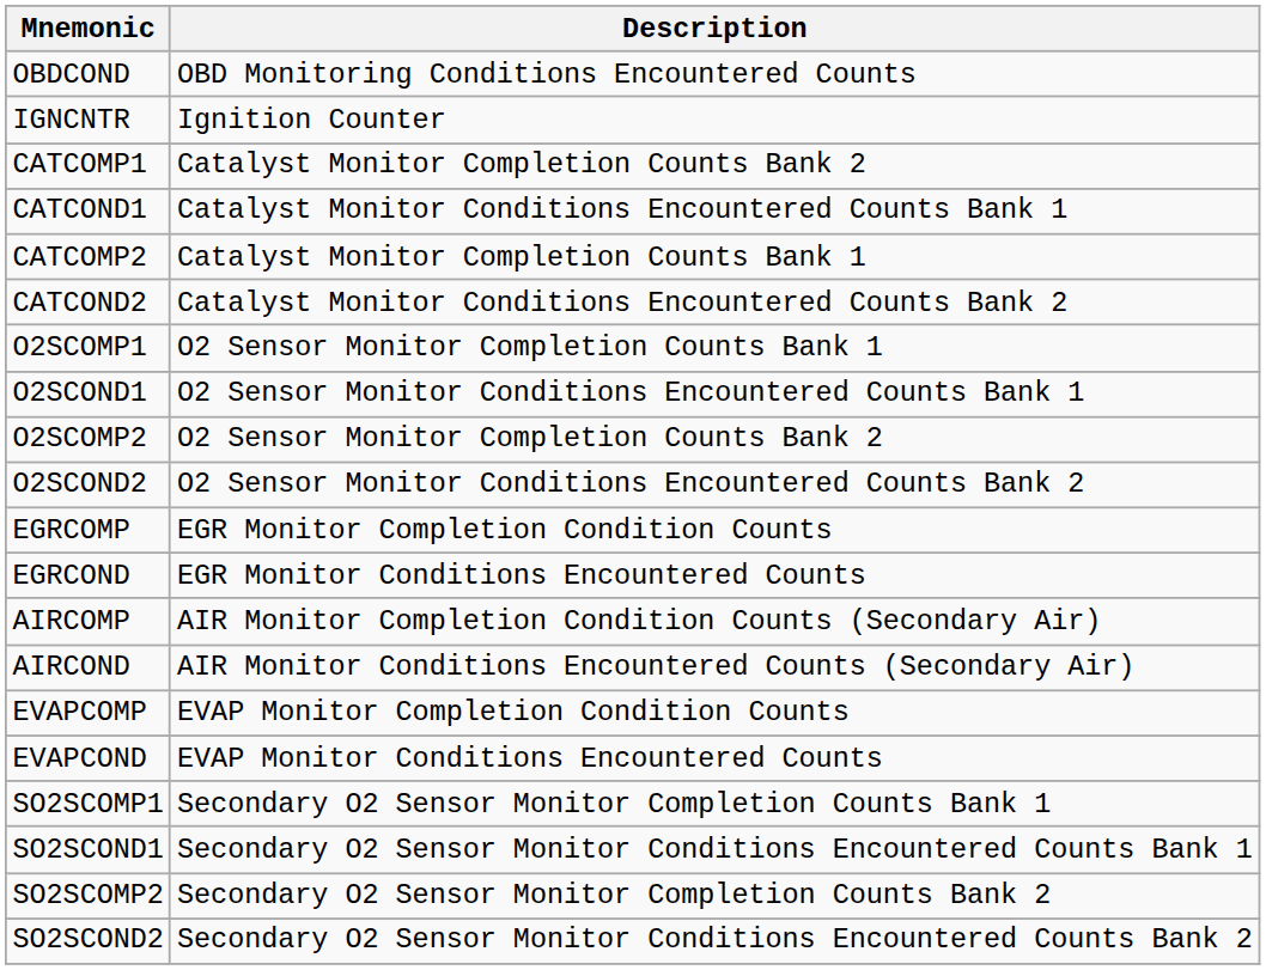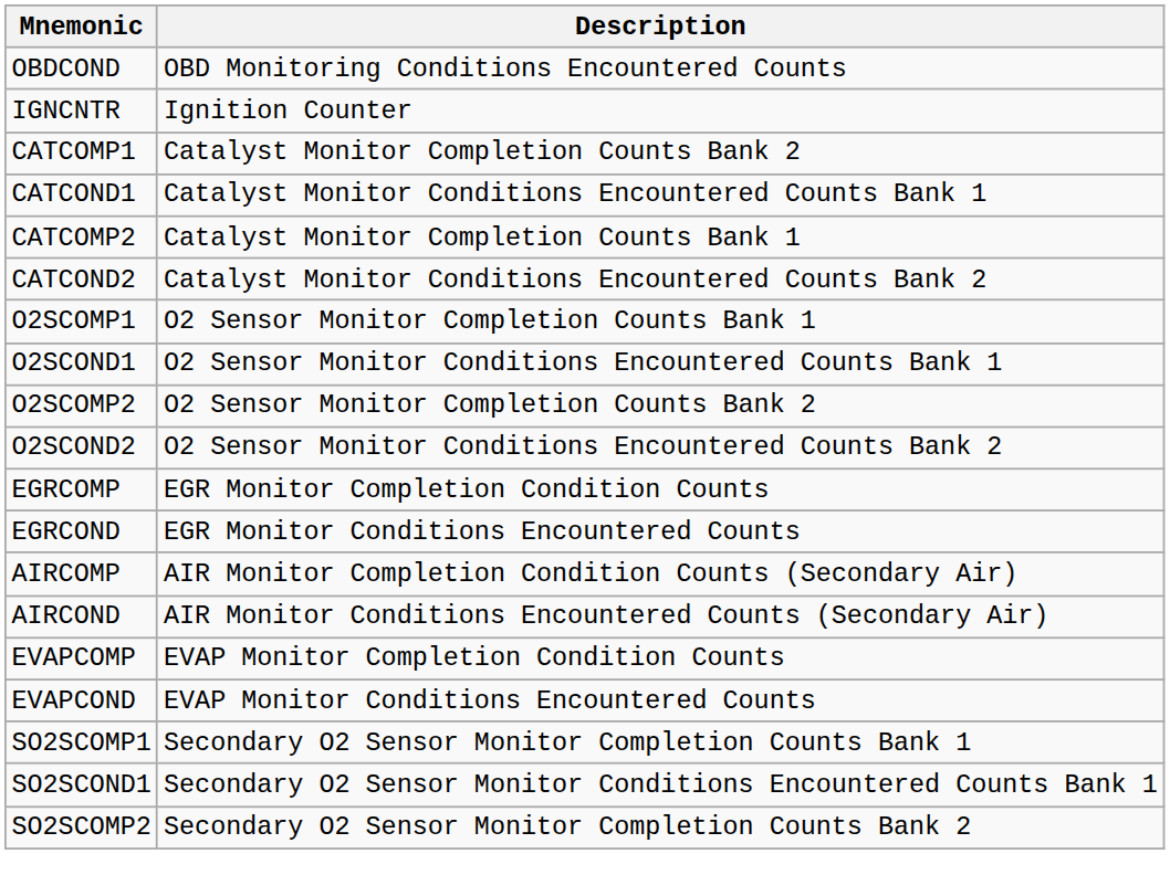 <table class="wikitable">
 <tr>
 <th>Mnemonic</th>
 <th>Description</th>
 </tr>
 <tr>
 <td>OBDCOND</td>
 <td>OBD Monitoring Conditions Encountered Counts</td>
 </tr>
 <tr>
 <td>IGNCNTR</td>
 <td>Ignition Counter</td>
 </tr>
 <tr>
 <td>CATCOMP1</td>
 <td>Catalyst Monitor Completion Counts Bank 2</td>
 </tr>
 <tr>
 <td>CATCOND1</td>
 <td>Catalyst Monitor Conditions Encountered Counts Bank 1</td>
 </tr>
 <tr>
 <td>CATCOMP2</td>
 <td>Catalyst Monitor Completion Counts Bank 1</td>
 </tr>
 <tr>
 <td>CATCOND2</td>
 <td>Catalyst Monitor Conditions Encountered Counts Bank 2</td>
 </tr>
 <tr>
 <td>O2SCOMP1</td>
 <td>O2 Sensor Monitor Completion Counts Bank 1</td>
 </tr>
 <tr>
 <td>O2SCOND1</td>
 <td>O2 Sensor Monitor Conditions Encountered Counts Bank 1</td>
 </tr>
 <tr>
 <td>O2SCOMP2</td>
 <td>O2 Sensor Monitor Completion Counts Bank 2</td>
 </tr>
 <tr>
 <td>O2SCOND2</td>
 <td>O2 Sensor Monitor Conditions Encountered Counts Bank 2</td>
 </tr>
 <tr>
 <td>EGRCOMP</td>
 <td>EGR Monitor Completion Condition Counts</td>
 </tr>
 <tr>
 <td>EGRCOND</td>
 <td>EGR Monitor Conditions Encountered Counts</td>
 </tr>
 <tr>
 <td>AIRCOMP</td>
 <td>AIR Monitor Completion Condition Counts (Secondary Air)</td>
 </tr>
 <tr>
 <td>AIRCOND</td>
 <td>AIR Monitor Conditions Encountered Counts (Secondary Air)</td>
 </tr>
 <tr>
 <td>EVAPCOMP</td>
 <td>EVAP Monitor Completion Condition Counts</td>
 </tr>
 <tr>
 <td>EVAPCOND</td>
 <td>EVAP Monitor Conditions Encountered Counts</td>
 </tr>
 <tr>
 <td>SO2SCOMP1</td>
 <td>Secondary O2 Sensor Monitor Completion Counts Bank 1</td>
 </tr>
 <tr>
 <td>SO2SCOND1</td>
 <td>Secondary O2 Sensor Monitor Conditions Encountered Counts Bank 1</td>
 </tr>
 <tr>
 <td>SO2SCOMP2</td>
 <td>Secondary O2 Sensor Monitor Completion Counts Bank 2</td>
 </tr>
-<tr>
-<td>SO2SCOND2</td>
-<td>Secondary O2 Sensor Monitor Conditions Encountered Counts Bank 2</td>
-</tr>
 </table>
